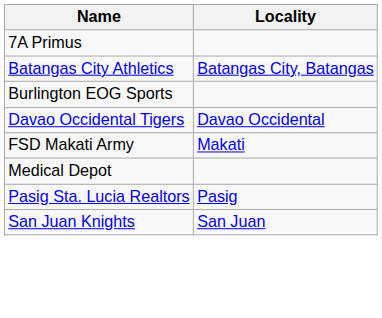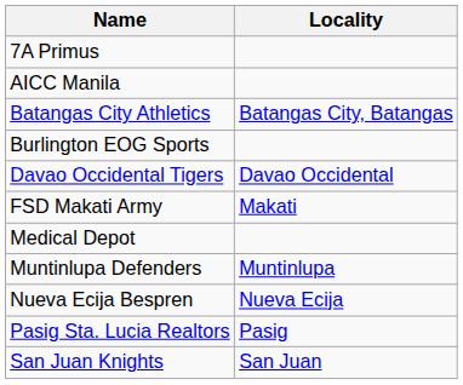 <table class="wikitable sortable">
 <tr>
 <th>Name</th>
 <th>Locality</th>
 </tr>
 <tr>
 <td>7A Primus</td>
+<td></td>
+</tr>
+<tr>
+<td>AICC Manila</td>
 <td></td>
 </tr>
 <tr>
 <td><a href='#'>Batangas City Athletics</a></td>
 <td><a href='#'>Batangas City, Batangas</a></td>
 </tr>
 <tr>
 <td>Burlington EOG Sports</td>
 <td></td>
 </tr>
 <tr>
 <td><a href='#'>Davao Occidental Tigers</a></td>
 <td><a href='#'>Davao Occidental</a></td>
 </tr>
 <tr>
 <td>FSD Makati Army</td>
 <td><a href='#'>Makati</a></td>
 </tr>
 <tr>
 <td>Medical Depot</td>
 <td></td>
 </tr>
 <tr>
+<td>Muntinlupa Defenders</td>
+<td><a href='#'>Muntinlupa</a></td>
+</tr>
+<tr>
+<td>Nueva Ecija Bespren</td>
+<td><a href='#'>Nueva Ecija</a></td>
+</tr>
+<tr>
 <td><a href='#'>Pasig Sta. Lucia Realtors</a></td>
 <td><a href='#'>Pasig</a></td>
 </tr>
 <tr>
 <td><a href='#'>San Juan Knights</a></td>
 <td><a href='#'>San Juan</a></td>
 </tr>
 </table>
